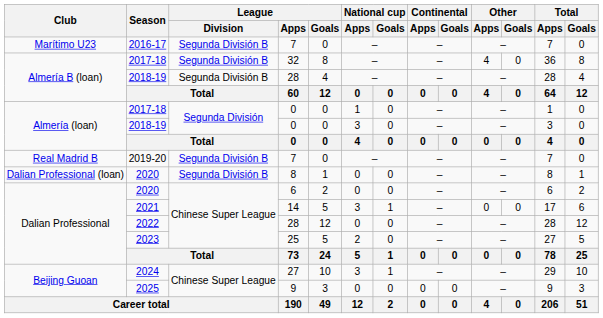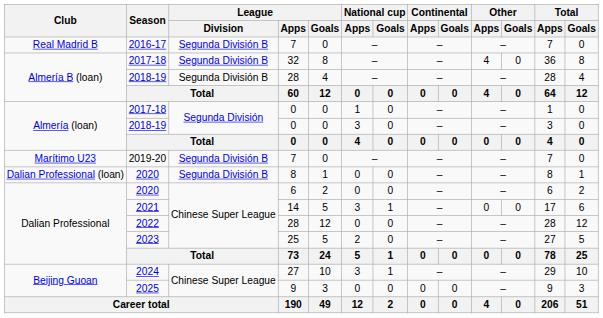 <table class="wikitable" style="text-align: center">
 <tr>
 <th rowspan="2">Club</th>
 <th rowspan="2">Season</th>
 <th colspan="3">League</th>
 <th colspan="2">National cup</th>
 <th colspan="2">Continental</th>
 <th colspan="2">Other</th>
 <th colspan="2">Total</th>
 </tr>
 <tr>
 <th>Division</th>
 <th>Apps</th>
 <th>Goals</th>
 <th>Apps</th>
 <th>Goals</th>
 <th>Apps</th>
 <th>Goals</th>
 <th>Apps</th>
 <th>Goals</th>
 <th>Apps</th>
 <th>Goals</th>
 </tr>
 <tr>
-<td><a href='#'>Marítimo U23</a></td>
+<td><a href='#'>Real Madrid B</a></td>
 <td><a href='#'>2016-17</a></td>
 <td><a href='#'>Segunda División B</a></td>
 <td>7</td>
 <td>0</td>
 <td colspan="2">–</td>
 <td colspan="2">–</td>
 <td colspan="2">–</td>
 <td>7</td>
 <td>0</td>
 </tr>
 <tr>
 <td rowspan="3"><a href='#'>Almería B</a> (loan)</td>
 <td><a href='#'>2017-18</a></td>
 <td><a href='#'>Segunda División B</a></td>
 <td>32</td>
 <td>8</td>
 <td colspan="2">–</td>
 <td colspan="2">–</td>
 <td>4</td>
 <td>0</td>
 <td>36</td>
 <td>8</td>
 </tr>
 <tr>
 <td><a href='#'>2018-19</a></td>
 <td>Segunda División B</td>
 <td>28</td>
 <td>4</td>
 <td colspan="2">–</td>
 <td colspan="2">–</td>
 <td colspan="2">–</td>
 <td>28</td>
 <td>4</td>
 </tr>
 <tr>
 <th colspan="2">Total</th>
 <th>60</th>
 <th>12</th>
 <th>0</th>
 <th>0</th>
 <th>0</th>
 <th>0</th>
 <th>4</th>
 <th>0</th>
 <th>64</th>
 <th>12</th>
 </tr>
 <tr>
 <td rowspan="3"><a href='#'>Almería</a> (loan)</td>
 <td><a href='#'>2017-18</a></td>
 <td rowspan="2"><a href='#'>Segunda División</a></td>
 <td>0</td>
 <td>0</td>
 <td>1</td>
 <td>0</td>
 <td colspan="2">–</td>
 <td colspan="2">–</td>
 <td>1</td>
 <td>0</td>
 </tr>
 <tr>
 <td><a href='#'>2018-19</a></td>
 <td>0</td>
 <td>0</td>
 <td>3</td>
 <td>0</td>
 <td colspan="2">–</td>
 <td colspan="2">–</td>
 <td>3</td>
 <td>0</td>
 </tr>
 <tr>
 <th colspan="2">Total</th>
 <th>0</th>
 <th>0</th>
 <th>4</th>
 <th>0</th>
 <th>0</th>
 <th>0</th>
 <th>0</th>
 <th>0</th>
 <th>4</th>
 <th>0</th>
 </tr>
 <tr>
-<td><a href='#'>Real Madrid B</a></td>
+<td><a href='#'>Marítimo U23</a></td>
 <td>2019-20</td>
 <td><a href='#'>Segunda División B</a></td>
 <td>7</td>
 <td>0</td>
 <td colspan="2">–</td>
 <td colspan="2">–</td>
 <td colspan="2">–</td>
 <td>7</td>
 <td>0</td>
 </tr>
 <tr>
 <td><a href='#'>Dalian Professional</a> (loan)</td>
 <td><a href='#'>2020</a></td>
 <td><a href='#'>Segunda División B</a></td>
 <td>8</td>
 <td>1</td>
 <td>0</td>
 <td>0</td>
 <td colspan="2">–</td>
 <td colspan="2">–</td>
 <td>8</td>
 <td>1</td>
 </tr>
 <tr>
 <td rowspan="5">Dalian Professional</td>
 <td><a href='#'>2020</a></td>
 <td rowspan="4">Chinese Super League</td>
 <td>6</td>
 <td>2</td>
 <td>0</td>
 <td>0</td>
 <td colspan="2">–</td>
 <td colspan="2">–</td>
 <td>6</td>
 <td>2</td>
 </tr>
 <tr>
 <td><a href='#'>2021</a></td>
 <td>14</td>
 <td>5</td>
 <td>3</td>
 <td>1</td>
 <td colspan="2">–</td>
 <td>0</td>
 <td>0</td>
 <td>17</td>
 <td>6</td>
 </tr>
 <tr>
 <td><a href='#'>2022</a></td>
 <td>28</td>
 <td>12</td>
 <td>0</td>
 <td>0</td>
 <td colspan="2">–</td>
 <td colspan="2">–</td>
 <td>28</td>
 <td>12</td>
 </tr>
 <tr>
 <td><a href='#'>2023</a></td>
 <td>25</td>
 <td>5</td>
 <td>2</td>
 <td>0</td>
 <td colspan="2">–</td>
 <td colspan="2">–</td>
 <td>27</td>
 <td>5</td>
 </tr>
 <tr>
 <th colspan="2">Total</th>
 <th>73</th>
 <th>24</th>
 <th>5</th>
 <th>1</th>
 <th>0</th>
 <th>0</th>
 <th>0</th>
 <th>0</th>
 <th>78</th>
 <th>25</th>
 </tr>
 <tr>
 <td rowspan="2"><a href='#'>Beijing Guoan</a></td>
 <td><a href='#'>2024</a></td>
 <td rowspan="2">Chinese Super League</td>
 <td>27</td>
 <td>10</td>
 <td>3</td>
 <td>1</td>
 <td colspan="2">–</td>
 <td colspan="2">–</td>
 <td>29</td>
 <td>10</td>
 </tr>
 <tr>
 <td><a href='#'>2025</a></td>
 <td>9</td>
 <td>3</td>
 <td>0</td>
 <td>0</td>
 <td>0</td>
 <td>0</td>
 <td colspan="2">–</td>
 <td>9</td>
 <td>3</td>
 </tr>
 <tr>
 <th colspan="3">Career total</th>
 <th>190</th>
 <th>49</th>
 <th>12</th>
 <th>2</th>
 <th>0</th>
 <th>0</th>
 <th>4</th>
 <th>0</th>
 <th>206</th>
 <th>51</th>
 </tr>
 </table>
